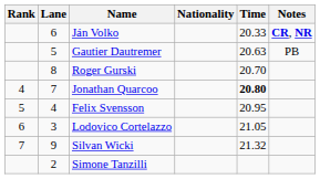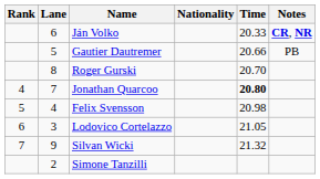 <table class="wikitable sortable" style="text-align:center">
 <tr>
 <th>Rank</th>
 <th>Lane</th>
 <th>Name</th>
 <th>Nationality</th>
 <th>Time</th>
 <th>Notes</th>
 </tr>
 <tr>
 <td></td>
 <td>6</td>
 <td align=left><a href='#'>Ján Volko</a></td>
 <td align=left></td>
 <td>20.33</td>
 <td><strong><a href='#'>CR</a></strong>, <strong><a href='#'>NR</a></strong></td>
 </tr>
 <tr>
 <td></td>
 <td>5</td>
 <td align=left><a href='#'>Gautier Dautremer</a></td>
 <td align=left></td>
-<td>20.63</td>
+<td>20.66</td>
 <td>PB</td>
 </tr>
 <tr>
 <td></td>
 <td>8</td>
 <td align=left><a href='#'>Roger Gurski</a></td>
 <td align=left></td>
 <td>20.70</td>
 <td></td>
 </tr>
 <tr>
 <td>4</td>
 <td>7</td>
 <td align=left><a href='#'>Jonathan Quarcoo</a></td>
 <td align=left></td>
 <td><strong>20.80</strong></td>
 <td></td>
 </tr>
 <tr>
 <td>5</td>
 <td>4</td>
 <td align=left><a href='#'>Felix Svensson</a></td>
 <td align=left></td>
-<td>20.95</td>
+<td>20.98</td>
 <td></td>
 </tr>
 <tr>
 <td>6</td>
 <td>3</td>
 <td align=left><a href='#'>Lodovico Cortelazzo</a></td>
 <td align=left></td>
 <td>21.05</td>
 <td></td>
 </tr>
 <tr>
 <td>7</td>
 <td>9</td>
 <td align=left><a href='#'>Silvan Wicki</a></td>
 <td align=left></td>
 <td>21.32</td>
 <td></td>
 </tr>
 <tr>
 <td></td>
 <td>2</td>
 <td align=left><a href='#'>Simone Tanzilli</a></td>
 <td align=left></td>
 <td></td>
 <td></td>
 </tr>
 </table>
